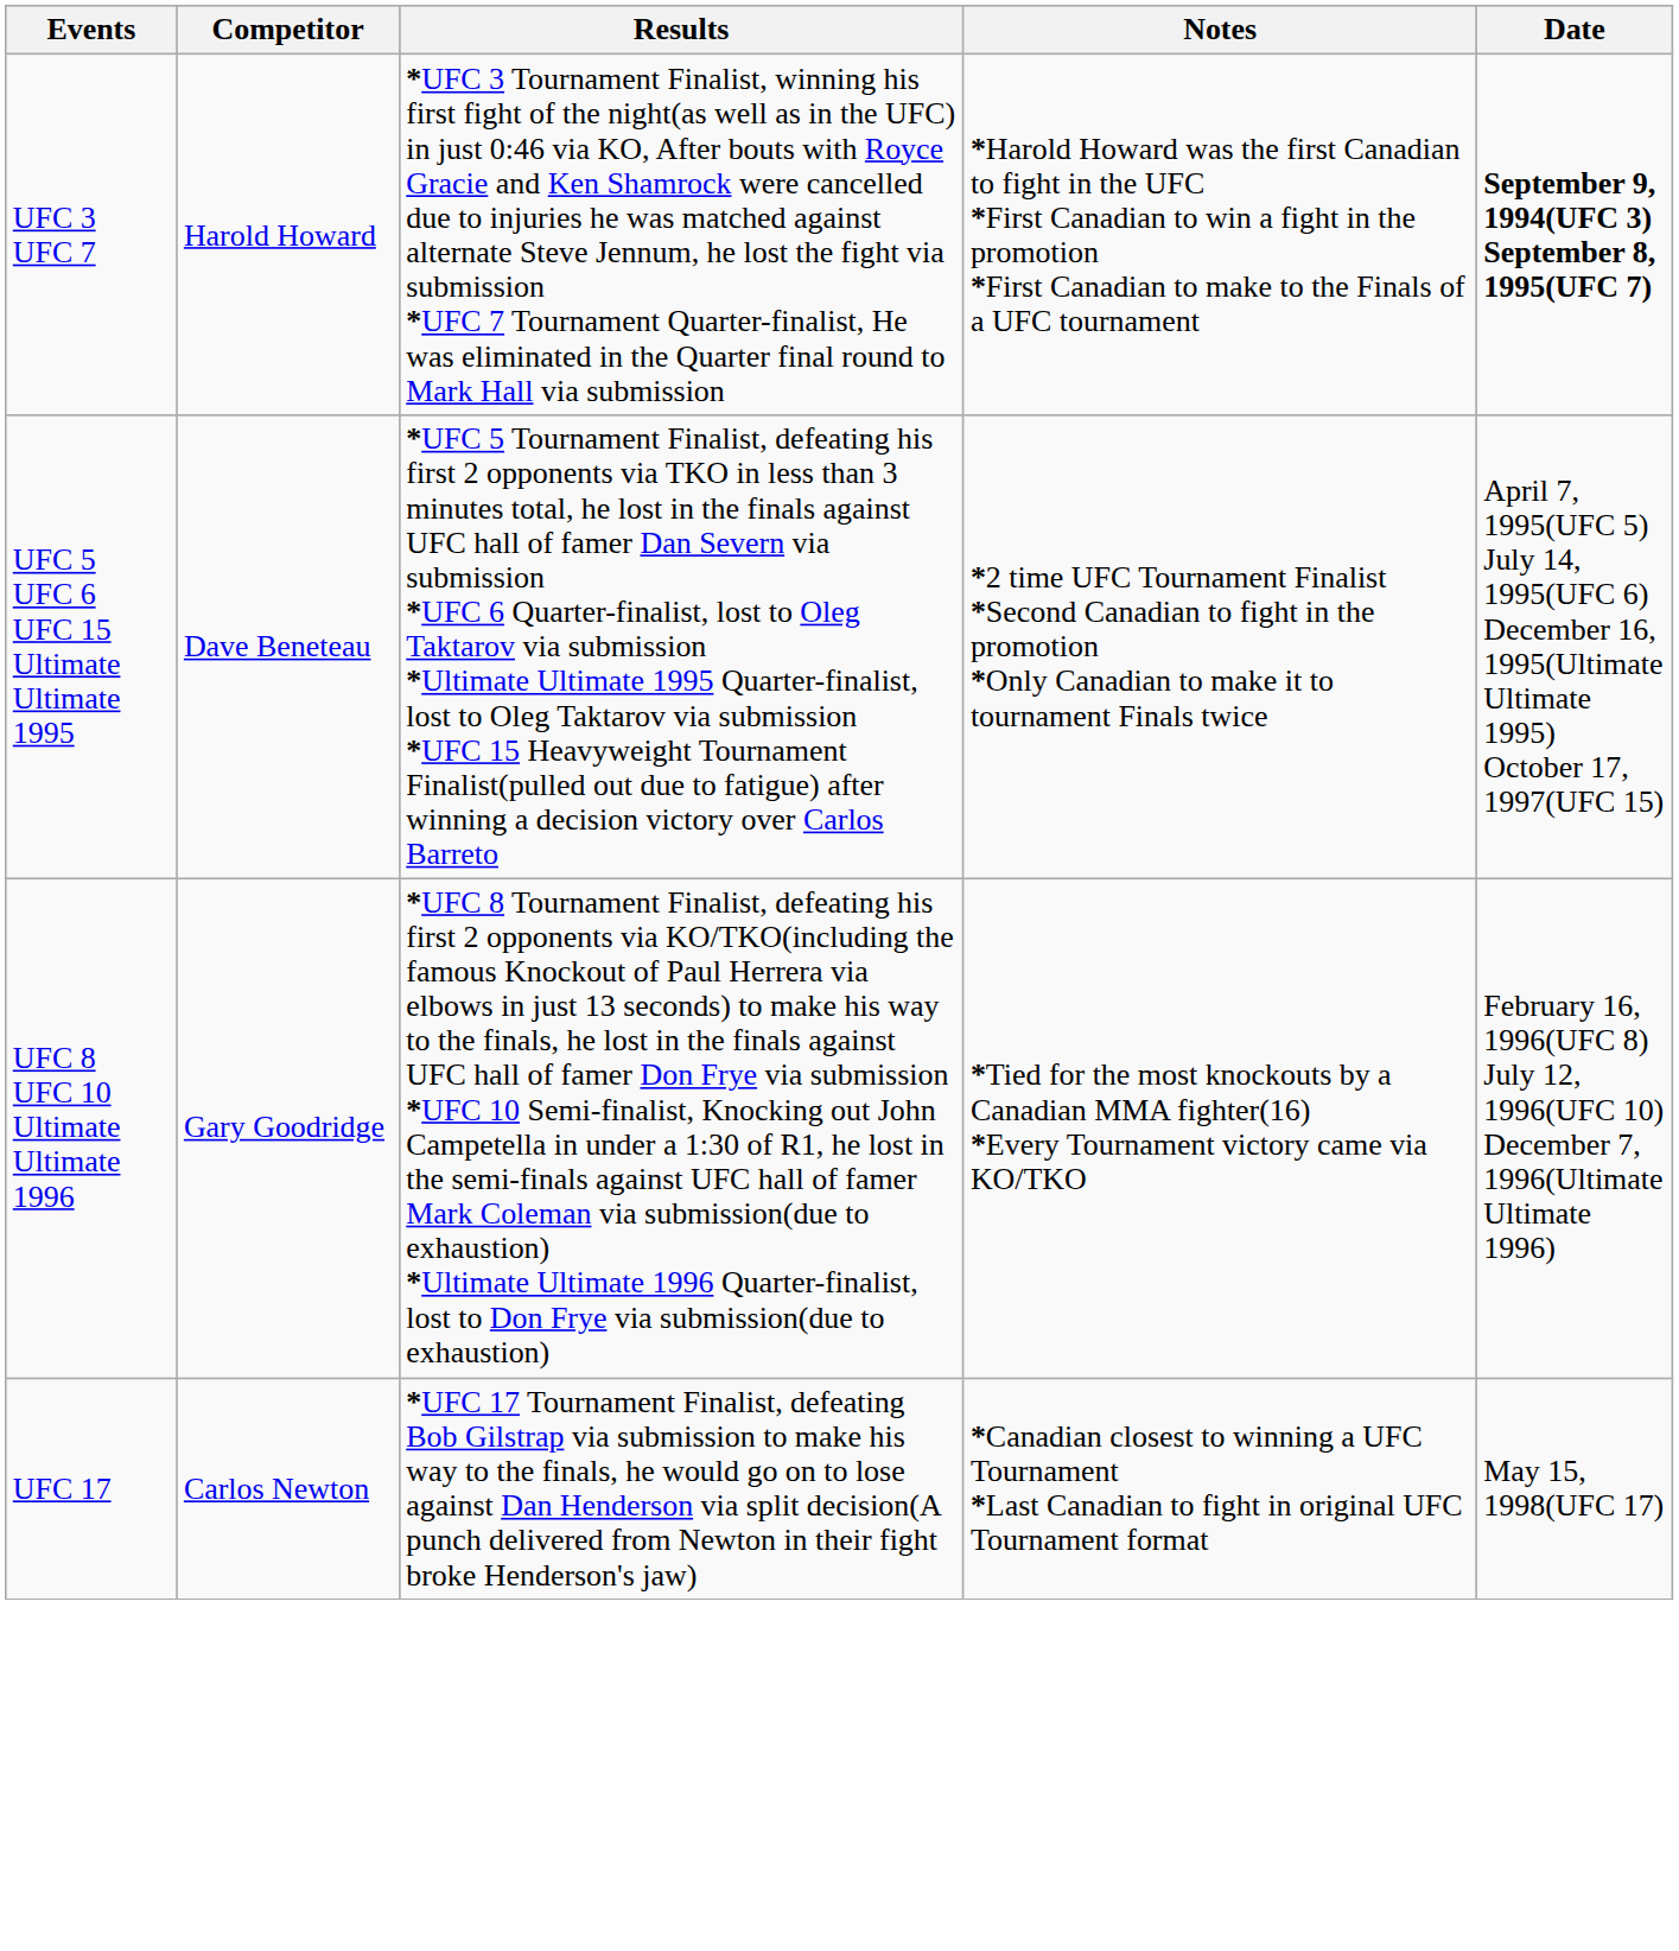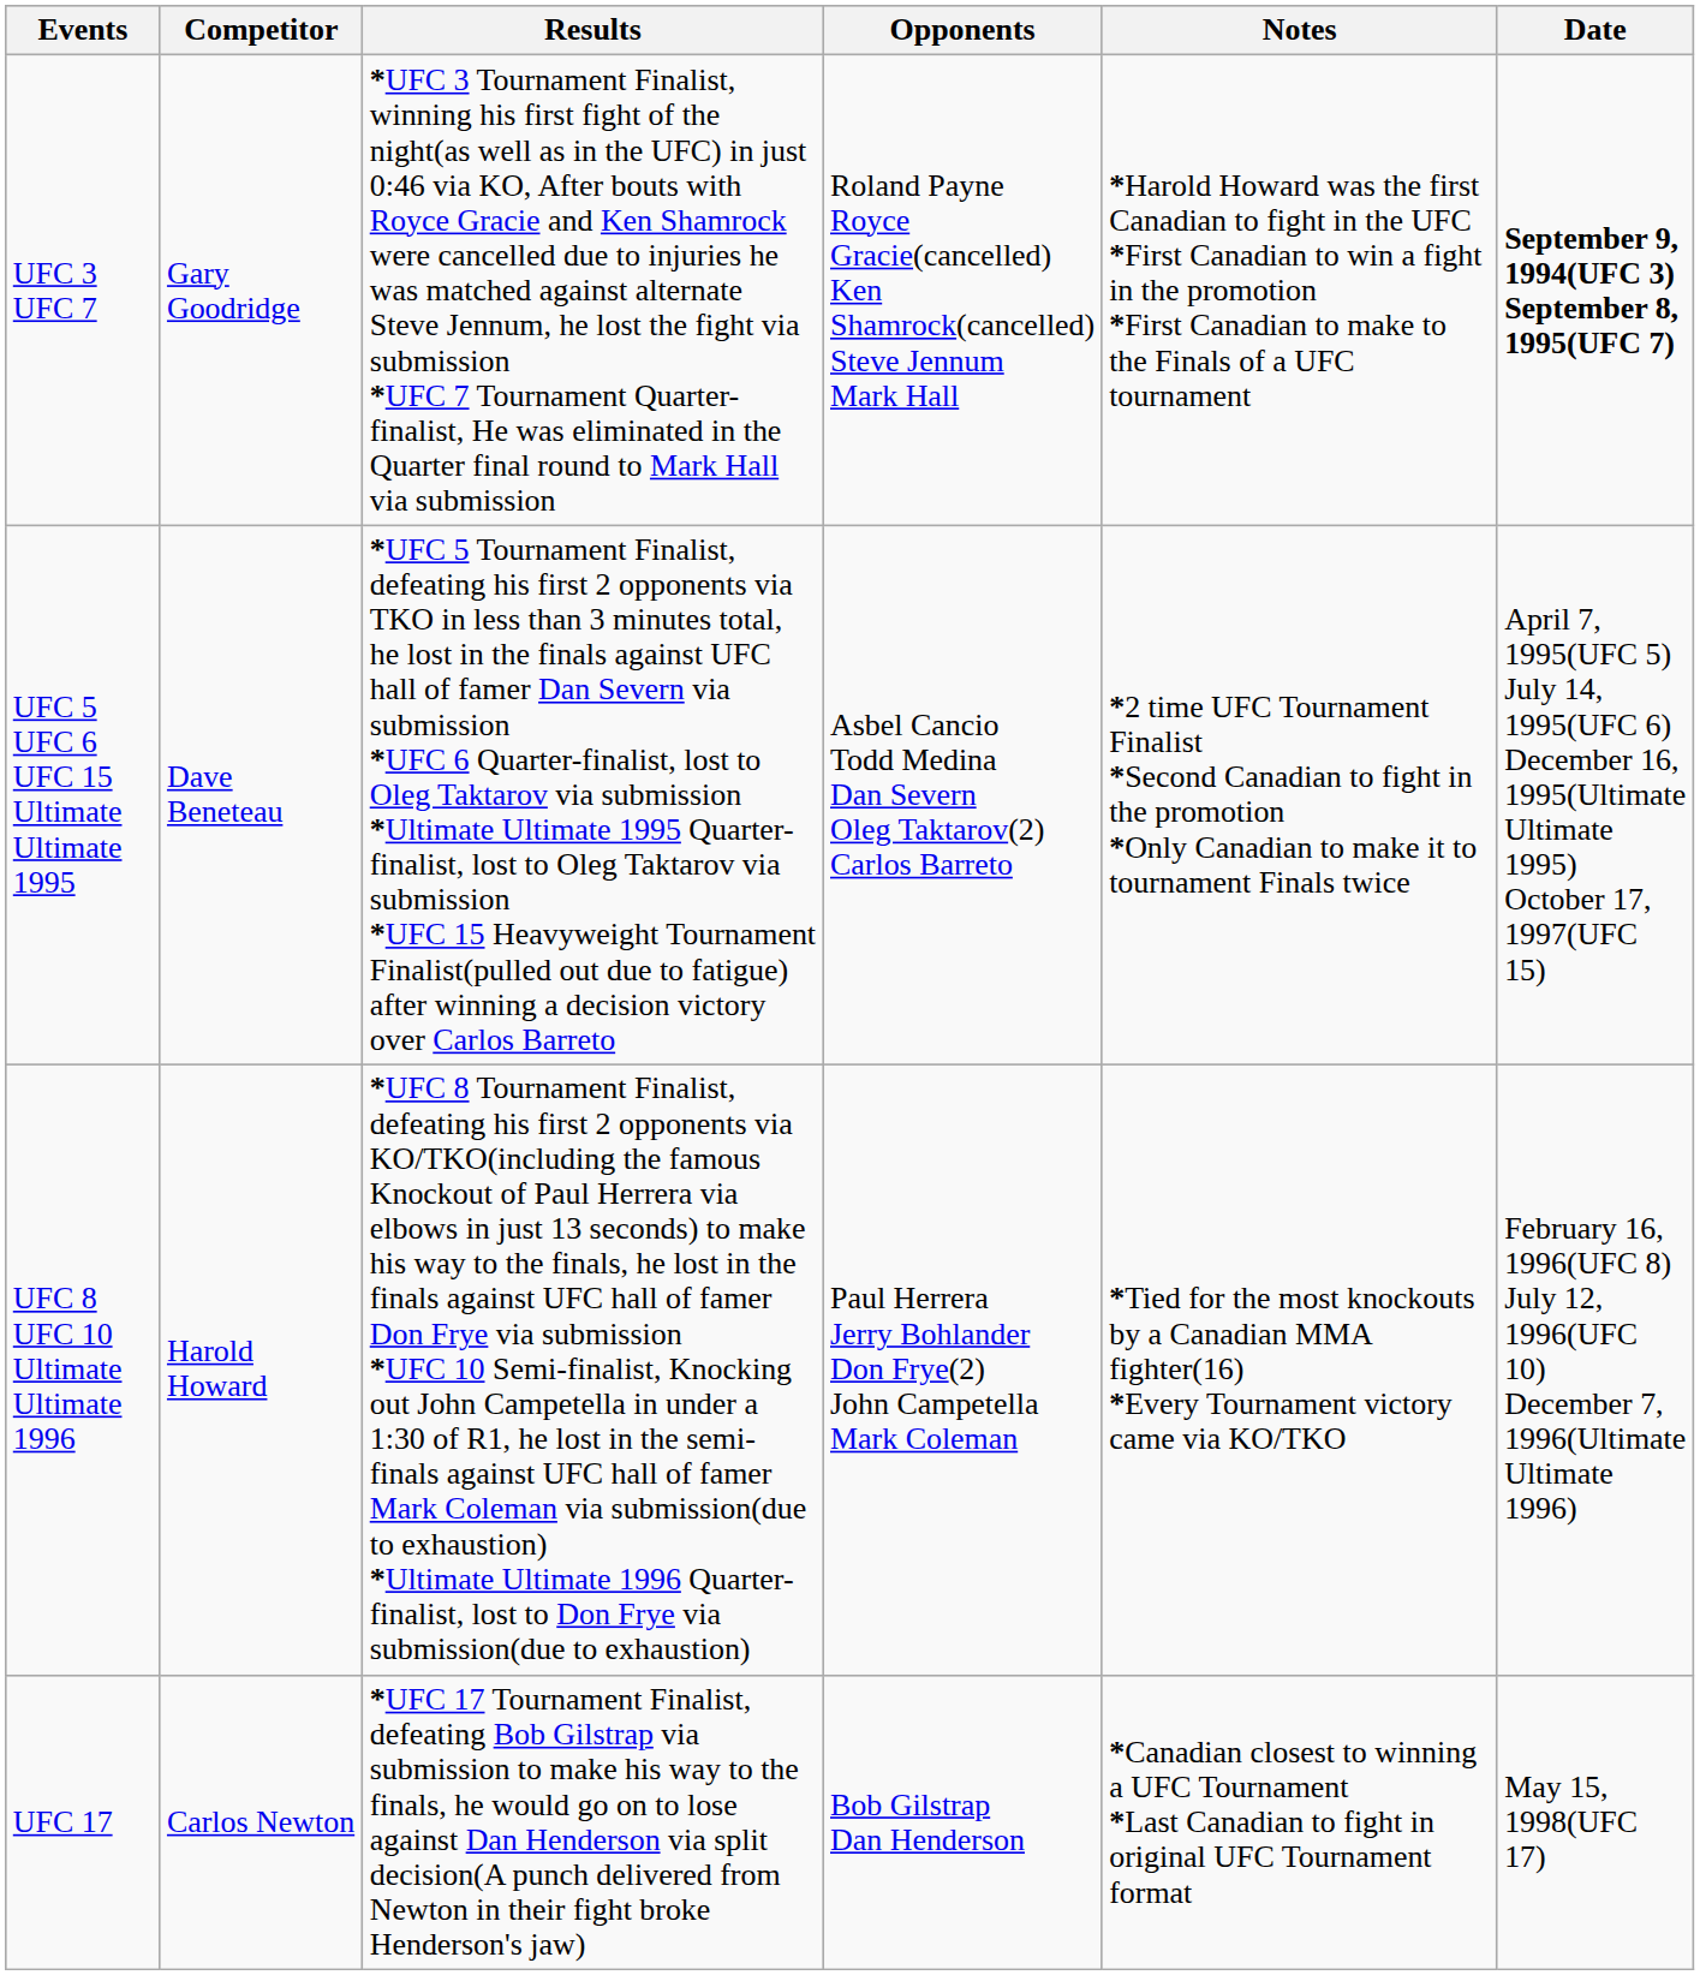 <table class="wikitable sortable" style=" style="width:80%; text-align:center">
 <tr>
 <th style="width:10%;">Events</th>
 <th style="width:13%;">Competitor</th>
 <th style="width:33%;">Results</th>
+<th style="width:14%;">Opponents</th>
 <th style="width:30%;">Notes</th>
 <th style="width:5%;">Date</th>
 </tr>
 <tr>
 <td><a href='#'>UFC 3</a><br> <a href='#'>UFC 7</a></td>
-<td><a href='#'>Harold Howard</a></td>
+<td><a href='#'>Gary Goodridge</a></td>
 <td><strong>*</strong><a href='#'>UFC 3</a> Tournament Finalist, winning his first fight of the night(as well as in the UFC) in just 0:46 via KO, After bouts with <a href='#'>Royce Gracie</a> and <a href='#'>Ken Shamrock</a> were cancelled due to injuries he was matched against alternate Steve Jennum, he lost the fight via submission<br> <strong>*</strong><a href='#'>UFC 7</a> Tournament Quarter-finalist, He was eliminated in the Quarter final round to <a href='#'>Mark Hall</a> via submission</td>
+<td>Roland Payne<br> <a href='#'>Royce Gracie</a>(cancelled)<br> <a href='#'>Ken Shamrock</a>(cancelled)<br> <a href='#'>Steve Jennum</a><br> <a href='#'>Mark Hall</a></td>
 <td><strong>*</strong>Harold Howard was the first Canadian to fight in the UFC<br> <strong>*</strong>First Canadian to win a fight in the promotion<br> <strong>*</strong>First Canadian to make to the Finals of a UFC tournament</td>
 <td><strong>September 9, 1994(UFC 3)<br> September 8, 1995(UFC 7)</strong></td>
 </tr>
 <tr>
 <td><a href='#'>UFC 5</a><br> <a href='#'>UFC 6</a><br> <a href='#'>UFC 15</a><br> <a href='#'>Ultimate Ultimate 1995</a></td>
 <td><a href='#'>Dave Beneteau</a></td>
 <td><strong>*</strong><a href='#'>UFC 5</a> Tournament Finalist, defeating his first 2 opponents via TKO in less than 3 minutes total, he lost in the finals against UFC hall of famer <a href='#'>Dan Severn</a> via submission<br> <strong>*</strong><a href='#'>UFC 6</a> Quarter-finalist, lost to <a href='#'>Oleg Taktarov</a> via submission<br> <strong>*</strong><a href='#'>Ultimate Ultimate 1995</a> Quarter-finalist, lost to Oleg Taktarov via submission<br> <strong>*</strong><a href='#'>UFC 15</a> Heavyweight Tournament Finalist(pulled out due to fatigue) after winning a decision victory over <a href='#'>Carlos Barreto</a></td>
+<td>Asbel Cancio<br> Todd Medina<br> <a href='#'>Dan Severn</a><br> <a href='#'>Oleg Taktarov</a>(2)<br> <a href='#'>Carlos Barreto</a></td>
 <td><strong>*</strong>2 time UFC Tournament Finalist<br> <strong>*</strong>Second Canadian to fight in the promotion<br> <strong>*</strong>Only Canadian to make it to tournament Finals twice</td>
 <td>April 7, 1995(UFC 5)<br> July 14, 1995(UFC 6)<br> December 16, 1995(Ultimate Ultimate 1995)<br> October 17, 1997(UFC 15)</td>
 </tr>
 <tr>
 <td><a href='#'>UFC 8</a><br> <a href='#'>UFC 10</a><br> <a href='#'>Ultimate Ultimate 1996</a></td>
-<td><a href='#'>Gary Goodridge</a></td>
+<td><a href='#'>Harold Howard</a></td>
 <td><strong>*</strong><a href='#'>UFC 8</a> Tournament Finalist, defeating his first 2 opponents via KO/TKO(including the famous Knockout of Paul Herrera via elbows in just 13 seconds) to make his way to the finals, he lost in the finals against UFC hall of famer <a href='#'>Don Frye</a> via submission<br> <strong>*</strong><a href='#'>UFC 10</a> Semi-finalist, Knocking out John Campetella in under a 1:30 of R1, he lost in the semi-finals against UFC hall of famer <a href='#'>Mark Coleman</a> via submission(due to exhaustion)<br> <strong>*</strong><a href='#'>Ultimate Ultimate 1996</a> Quarter-finalist, lost to <a href='#'>Don Frye</a> via submission(due to exhaustion)<br></td>
+<td>Paul Herrera<br> <a href='#'>Jerry Bohlander</a><br> <a href='#'>Don Frye</a>(2)<br> John Campetella<br> <a href='#'>Mark Coleman</a><br></td>
 <td><strong>*</strong>Tied for the most knockouts by a Canadian MMA fighter(16)<br> <strong>*</strong>Every Tournament victory came via KO/TKO</td>
 <td>February 16, 1996(UFC 8)<br> July 12, 1996(UFC 10)<br> December 7, 1996(Ultimate Ultimate 1996)</td>
 </tr>
 <tr>
 <td><a href='#'>UFC 17</a></td>
 <td><a href='#'>Carlos Newton</a></td>
 <td><strong>*</strong><a href='#'>UFC 17</a> Tournament Finalist, defeating <a href='#'>Bob Gilstrap</a> via submission to make his way to the finals, he would go on to lose against <a href='#'>Dan Henderson</a> via split decision(A punch delivered from Newton in their fight broke Henderson's jaw)</td>
+<td><a href='#'>Bob Gilstrap</a><br> <a href='#'>Dan Henderson</a></td>
 <td><strong>*</strong>Canadian closest to winning a UFC Tournament<br> <strong>*</strong>Last Canadian to fight in original UFC Tournament format</td>
 <td>May 15, 1998(UFC 17)</td>
 </tr>
 </table>
